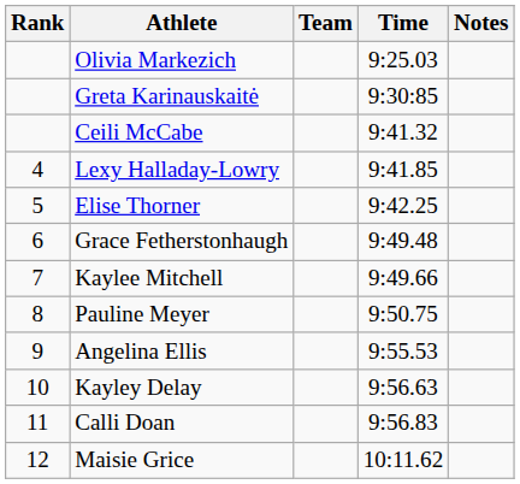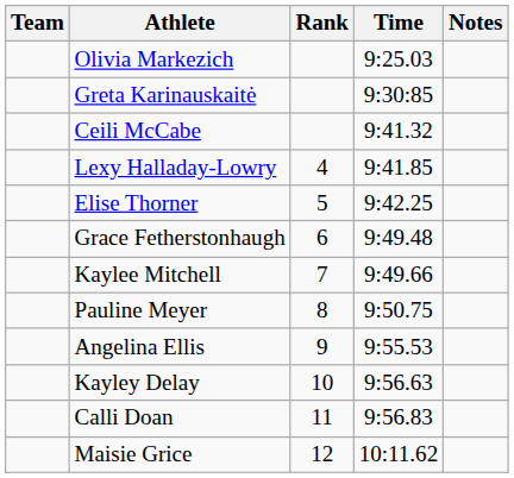 <table class="wikitable sortable" style="text-align:center">
 <tr>
+<th>Team</th>
+<th>Athlete</th>
 <th>Rank</th>
-<th>Athlete</th>
-<th>Team</th>
 <th>Time</th>
 <th>Notes</th>
 </tr>
 <tr>
 <td></td>
 <td align=left> <a href='#'>Olivia Markezich</a></td>
 <td></td>
 <td>9:25.03</td>
 <td></td>
 </tr>
 <tr>
 <td></td>
 <td align=left> <a href='#'>Greta Karinauskaitė</a></td>
 <td></td>
 <td>9:30:85</td>
 <td></td>
 </tr>
 <tr>
 <td></td>
 <td align=left> <a href='#'>Ceili McCabe</a></td>
 <td></td>
 <td>9:41.32</td>
 <td></td>
 </tr>
 <tr>
+<td></td>
+<td align=left> <a href='#'>Lexy Halladay-Lowry</a></td>
 <td>4</td>
-<td align=left> <a href='#'>Lexy Halladay-Lowry</a></td>
-<td></td>
 <td>9:41.85</td>
 <td></td>
 </tr>
 <tr>
+<td></td>
+<td align=left> <a href='#'>Elise Thorner</a></td>
 <td>5</td>
-<td align=left> <a href='#'>Elise Thorner</a></td>
-<td></td>
 <td>9:42.25</td>
 <td></td>
 </tr>
 <tr>
+<td></td>
+<td align=left> Grace Fetherstonhaugh</td>
 <td>6</td>
-<td align=left> Grace Fetherstonhaugh</td>
-<td></td>
 <td>9:49.48</td>
 <td></td>
 </tr>
 <tr>
+<td></td>
+<td align=left> Kaylee Mitchell</td>
 <td>7</td>
-<td align=left> Kaylee Mitchell</td>
-<td></td>
 <td>9:49.66</td>
 <td></td>
 </tr>
 <tr>
+<td></td>
+<td align=left> Pauline Meyer</td>
 <td>8</td>
-<td align=left> Pauline Meyer</td>
-<td></td>
 <td>9:50.75</td>
 <td></td>
 </tr>
 <tr>
+<td></td>
+<td align=left> Angelina Ellis</td>
 <td>9</td>
-<td align=left> Angelina Ellis</td>
-<td></td>
 <td>9:55.53</td>
 <td></td>
 </tr>
 <tr>
+<td></td>
+<td align=left> Kayley Delay</td>
 <td>10</td>
-<td align=left> Kayley Delay</td>
-<td></td>
 <td>9:56.63</td>
 <td></td>
 </tr>
 <tr>
+<td></td>
+<td align=left> Calli Doan</td>
 <td>11</td>
-<td align=left> Calli Doan</td>
-<td></td>
 <td>9:56.83</td>
 <td></td>
 </tr>
 <tr>
+<td></td>
+<td align=left> Maisie Grice</td>
 <td>12</td>
-<td align=left> Maisie Grice</td>
-<td></td>
 <td>10:11.62</td>
 <td></td>
 </tr>
 </table>
